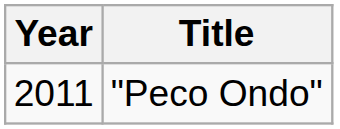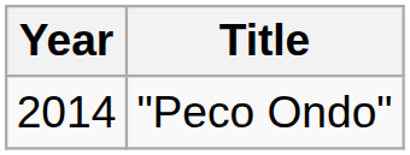 <table class="wikitable">
 <tr>
 <th>Year</th>
 <th>Title</th>
 </tr>
 <tr>
-<td>2011</td>
+<td>2014</td>
 <td>"Peco Ondo"</td>
 </tr>
 </table>
